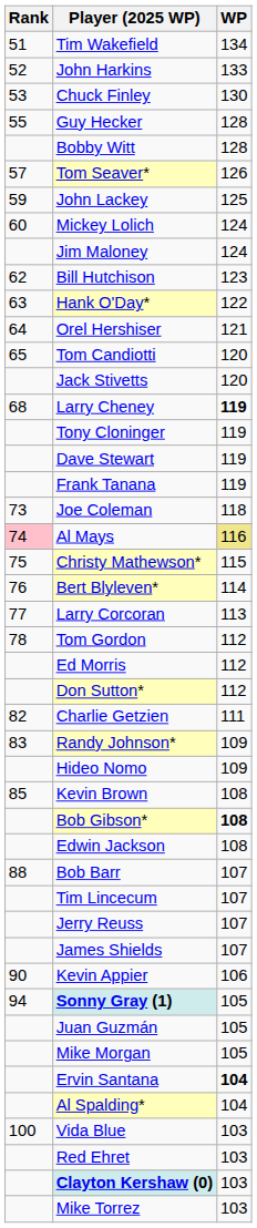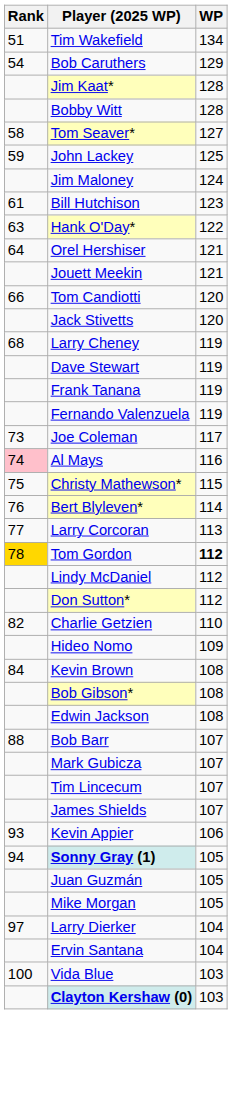 <table class="wikitable" style="float:left;">
 <tr style="white-space: nowrap;">
 <th>Rank</th>
 <th>Player (2025 WP)</th>
 <th>WP</th>
 </tr>
 <tr>
 <td>51</td>
 <td><a href='#'>Tim Wakefield</a></td>
 <td>134</td>
 </tr>
 <tr>
-<td>52</td>
-<td><a href='#'>John Harkins</a></td>
-<td>133</td>
+<td>54</td>
+<td><a href='#'>Bob Caruthers</a></td>
+<td>129</td>
 </tr>
 <tr>
-<td>53</td>
-<td><a href='#'>Chuck Finley</a></td>
-<td>130</td>
-</tr>
-<tr>
-<td>55</td>
-<td><a href='#'>Guy Hecker</a></td>
+<td></td>
+<td style="background:#ffffbb;"><a href='#'>Jim Kaat</a>*</td>
 <td>128</td>
 </tr>
 <tr>
 <td></td>
 <td><a href='#'>Bobby Witt</a></td>
 <td>128</td>
 </tr>
 <tr>
-<td>57</td>
+<td>58</td>
 <td style="background:#ffffbb;"><a href='#'>Tom Seaver</a>*</td>
-<td>126</td>
+<td>127</td>
 </tr>
 <tr>
 <td>59</td>
 <td><a href='#'>John Lackey</a></td>
 <td>125</td>
 </tr>
 <tr>
-<td>60</td>
-<td><a href='#'>Mickey Lolich</a></td>
-<td>124</td>
-</tr>
-<tr>
 <td></td>
 <td><a href='#'>Jim Maloney</a></td>
 <td>124</td>
 </tr>
 <tr>
-<td>62</td>
+<td>61</td>
 <td><a href='#'>Bill Hutchison</a></td>
 <td>123</td>
 </tr>
 <tr>
 <td>63</td>
 <td style="background:#ffffbb;"><a href='#'>Hank O'Day</a>*</td>
 <td>122</td>
 </tr>
 <tr>
 <td>64</td>
 <td><a href='#'>Orel Hershiser</a></td>
 <td>121</td>
 </tr>
 <tr>
-<td>65</td>
+<td></td>
+<td><a href='#'>Jouett Meekin</a></td>
+<td>121</td>
+</tr>
+<tr>
+<td>66</td>
 <td><a href='#'>Tom Candiotti</a></td>
 <td>120</td>
 </tr>
 <tr>
 <td></td>
 <td><a href='#'>Jack Stivetts</a></td>
 <td>120</td>
 </tr>
 <tr>
 <td>68</td>
 <td><a href='#'>Larry Cheney</a></td>
-<td><strong>119</strong></td>
-</tr>
-<tr>
-<td></td>
-<td><a href='#'>Tony Cloninger</a></td>
 <td>119</td>
 </tr>
 <tr>
 <td></td>
 <td><a href='#'>Dave Stewart</a></td>
 <td>119</td>
 </tr>
 <tr>
 <td></td>
 <td><a href='#'>Frank Tanana</a></td>
 <td>119</td>
 </tr>
 <tr>
+<td></td>
+<td><a href='#'>Fernando Valenzuela</a></td>
+<td>119</td>
+</tr>
+<tr>
 <td>73</td>
 <td><a href='#'>Joe Coleman</a></td>
-<td>118</td>
+<td>117</td>
 </tr>
 <tr>
 <td style="background: pink;">74</td>
 <td><a href='#'>Al Mays</a></td>
-<td style="background: khaki;">116</td>
+<td>116</td>
 </tr>
 <tr>
 <td>75</td>
 <td style="background:#ffffbb;"><a href='#'>Christy Mathewson</a>*</td>
 <td>115</td>
 </tr>
 <tr>
 <td>76</td>
 <td style="background:#ffffbb;"><a href='#'>Bert Blyleven</a>*</td>
 <td>114</td>
 </tr>
 <tr>
 <td>77</td>
 <td><a href='#'>Larry Corcoran</a></td>
 <td>113</td>
 </tr>
 <tr>
-<td>78</td>
+<td style="background: gold;">78</td>
 <td><a href='#'>Tom Gordon</a></td>
-<td>112</td>
+<td><strong>112</strong></td>
 </tr>
 <tr>
 <td></td>
-<td><a href='#'>Ed Morris</a></td>
+<td><a href='#'>Lindy McDaniel</a></td>
 <td>112</td>
 </tr>
 <tr>
 <td></td>
 <td style="background:#ffffbb;"><a href='#'>Don Sutton</a>*</td>
 <td>112</td>
 </tr>
 <tr>
 <td>82</td>
 <td><a href='#'>Charlie Getzien</a></td>
-<td>111</td>
-</tr>
-<tr>
-<td>83</td>
-<td style="background:#ffffbb;"><a href='#'>Randy Johnson</a>*</td>
-<td>109</td>
+<td>110</td>
 </tr>
 <tr>
 <td></td>
 <td><a href='#'>Hideo Nomo</a></td>
 <td>109</td>
 </tr>
 <tr>
-<td>85</td>
+<td>84</td>
 <td><a href='#'>Kevin Brown</a></td>
 <td>108</td>
 </tr>
 <tr>
 <td></td>
 <td style="background:#ffffbb;"><a href='#'>Bob Gibson</a>*</td>
-<td><strong>108</strong></td>
+<td>108</td>
 </tr>
 <tr>
 <td></td>
 <td><a href='#'>Edwin Jackson</a></td>
 <td>108</td>
 </tr>
 <tr>
 <td>88</td>
 <td><a href='#'>Bob Barr</a></td>
 <td>107</td>
 </tr>
 <tr>
 <td></td>
-<td><a href='#'>Tim Lincecum</a></td>
+<td><a href='#'>Mark Gubicza</a></td>
 <td>107</td>
 </tr>
 <tr>
 <td></td>
-<td><a href='#'>Jerry Reuss</a></td>
+<td><a href='#'>Tim Lincecum</a></td>
 <td>107</td>
 </tr>
 <tr>
 <td></td>
 <td><a href='#'>James Shields</a></td>
 <td>107</td>
 </tr>
 <tr>
-<td>90</td>
+<td>93</td>
 <td><a href='#'>Kevin Appier</a></td>
 <td>106</td>
 </tr>
 <tr>
 <td>94</td>
 <td scope="row" style="background:#cfecec;"><strong><a href='#'>Sonny Gray</a> (1)</strong></td>
 <td>105</td>
 </tr>
 <tr>
 <td></td>
 <td><a href='#'>Juan Guzmán</a></td>
 <td>105</td>
 </tr>
 <tr>
 <td></td>
 <td><a href='#'>Mike Morgan</a></td>
 <td>105</td>
 </tr>
 <tr>
-<td></td>
-<td><a href='#'>Ervin Santana</a></td>
-<td><strong>104</strong></td>
+<td>97</td>
+<td><a href='#'>Larry Dierker</a></td>
+<td>104</td>
 </tr>
 <tr>
 <td></td>
-<td style="background:#ffffbb;"><a href='#'>Al Spalding</a>*</td>
+<td><a href='#'>Ervin Santana</a></td>
 <td>104</td>
 </tr>
 <tr>
 <td>100</td>
 <td><a href='#'>Vida Blue</a></td>
 <td>103</td>
 </tr>
 <tr>
 <td></td>
-<td><a href='#'>Red Ehret</a></td>
-<td>103</td>
-</tr>
-<tr>
-<td></td>
 <td scope="row" style="background:#cfecec;"><strong><a href='#'>Clayton Kershaw</a> (0)</strong></td>
 <td>103</td>
 </tr>
-<tr>
-<td></td>
-<td><a href='#'>Mike Torrez</a></td>
-<td>103</td>
-</tr>
 </table>
